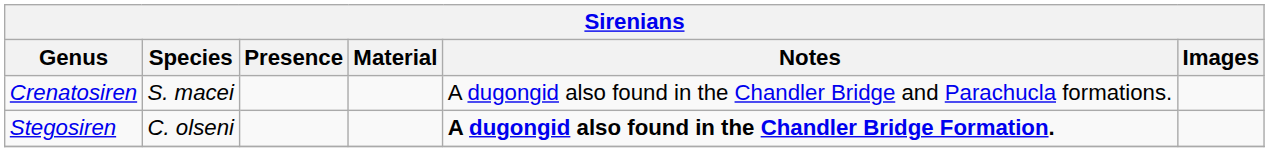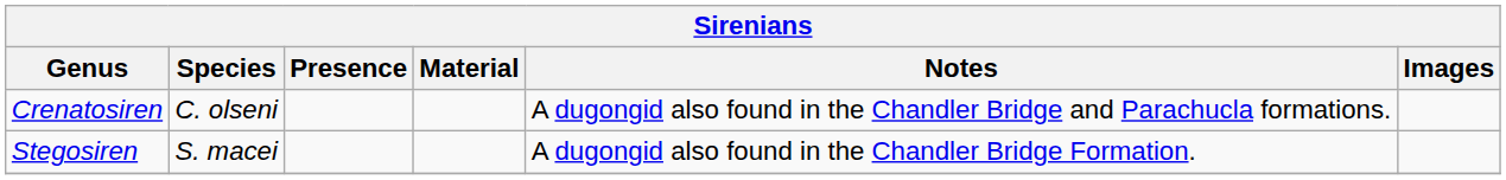 <table class="wikitable" align="center">
 <tr>
 <th colspan="6" align="center"><strong><a href='#'>Sirenians</a></strong></th>
 </tr>
 <tr>
 <th>Genus</th>
 <th>Species</th>
 <th>Presence</th>
 <th><strong>Material</strong></th>
 <th>Notes</th>
 <th>Images</th>
 </tr>
 <tr>
 <td><em><a href='#'>Crenatosiren</a></em></td>
-<td><em>S. macei</em></td>
+<td><em>C. olseni</em></td>
 <td></td>
 <td></td>
 <td>A <a href='#'>dugongid</a> also found in the <a href='#'>Chandler Bridge</a> and <a href='#'>Parachucla</a> formations.</td>
 <td></td>
 </tr>
 <tr>
 <td><em><a href='#'>Stegosiren</a></em></td>
-<td><em>C. olseni</em></td>
+<td><em>S. macei</em></td>
 <td></td>
 <td></td>
-<td><strong>A <a href='#'>dugongid</a> also found in the <a href='#'>Chandler Bridge Formation</a>.</strong></td>
+<td>A <a href='#'>dugongid</a> also found in the <a href='#'>Chandler Bridge Formation</a>.</td>
 <td></td>
 </tr>
 <tr>
 </tr>
 </table>
